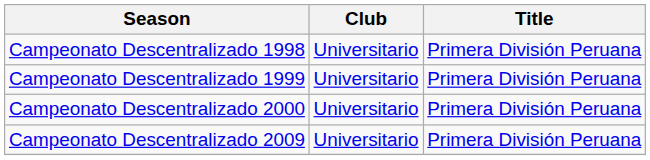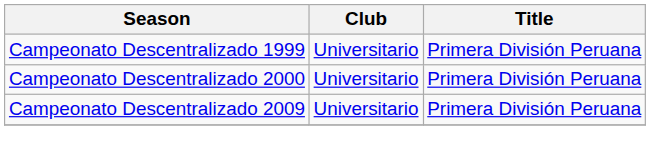 <table class="wikitable" style="text-align: center;">
 <tr>
 <th>Season</th>
 <th>Club</th>
 <th>Title</th>
-</tr>
-<tr>
-<td><a href='#'>Campeonato Descentralizado 1998</a></td>
-<td><a href='#'>Universitario</a></td>
-<td><a href='#'>Primera División Peruana</a></td>
 </tr>
 <tr>
 <td><a href='#'>Campeonato Descentralizado 1999</a></td>
 <td><a href='#'>Universitario</a></td>
 <td><a href='#'>Primera División Peruana</a></td>
 </tr>
 <tr>
 <td><a href='#'>Campeonato Descentralizado 2000</a></td>
 <td><a href='#'>Universitario</a></td>
 <td><a href='#'>Primera División Peruana</a></td>
 </tr>
 <tr>
 <td><a href='#'>Campeonato Descentralizado 2009</a></td>
 <td><a href='#'>Universitario</a></td>
 <td><a href='#'>Primera División Peruana</a></td>
 </tr>
 <tr>
 </tr>
 </table>
